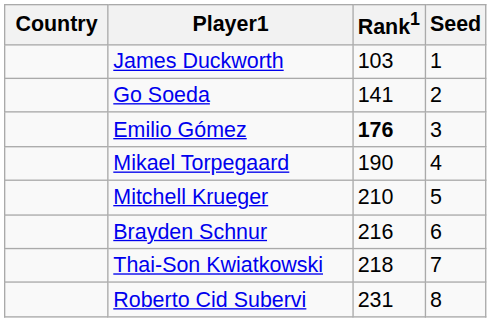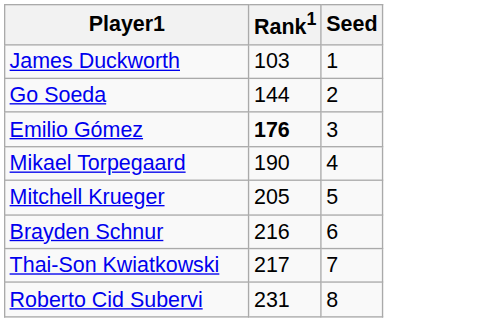 <table class="sortable wikitable">
 <tr>
-<th width="70">Country</th>
 <th width="175">Player1</th>
 <th>Rank<sup>1</sup></th>
 <th>Seed</th>
 </tr>
 <tr>
-<td></td>
 <td><a href='#'>James Duckworth</a></td>
 <td>103</td>
 <td>1</td>
 </tr>
 <tr>
-<td></td>
 <td><a href='#'>Go Soeda</a></td>
-<td>141</td>
+<td>144</td>
 <td>2</td>
 </tr>
 <tr>
-<td></td>
 <td><a href='#'>Emilio Gómez</a></td>
 <td><strong>176</strong></td>
 <td>3</td>
 </tr>
 <tr>
-<td></td>
 <td><a href='#'>Mikael Torpegaard</a></td>
 <td>190</td>
 <td>4</td>
 </tr>
 <tr>
-<td></td>
 <td><a href='#'>Mitchell Krueger</a></td>
-<td>210</td>
+<td>205</td>
 <td>5</td>
 </tr>
 <tr>
-<td></td>
 <td><a href='#'>Brayden Schnur</a></td>
 <td>216</td>
 <td>6</td>
 </tr>
 <tr>
-<td></td>
 <td><a href='#'>Thai-Son Kwiatkowski</a></td>
-<td>218</td>
+<td>217</td>
 <td>7</td>
 </tr>
 <tr>
-<td></td>
 <td><a href='#'>Roberto Cid Subervi</a></td>
 <td>231</td>
 <td>8</td>
 </tr>
 </table>
